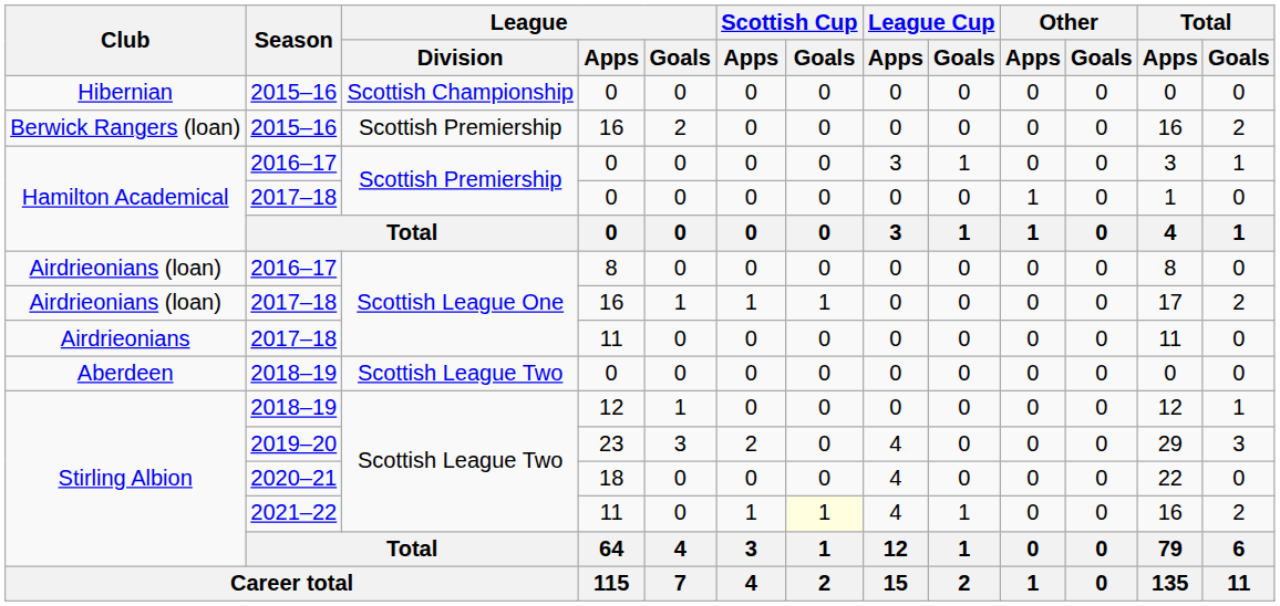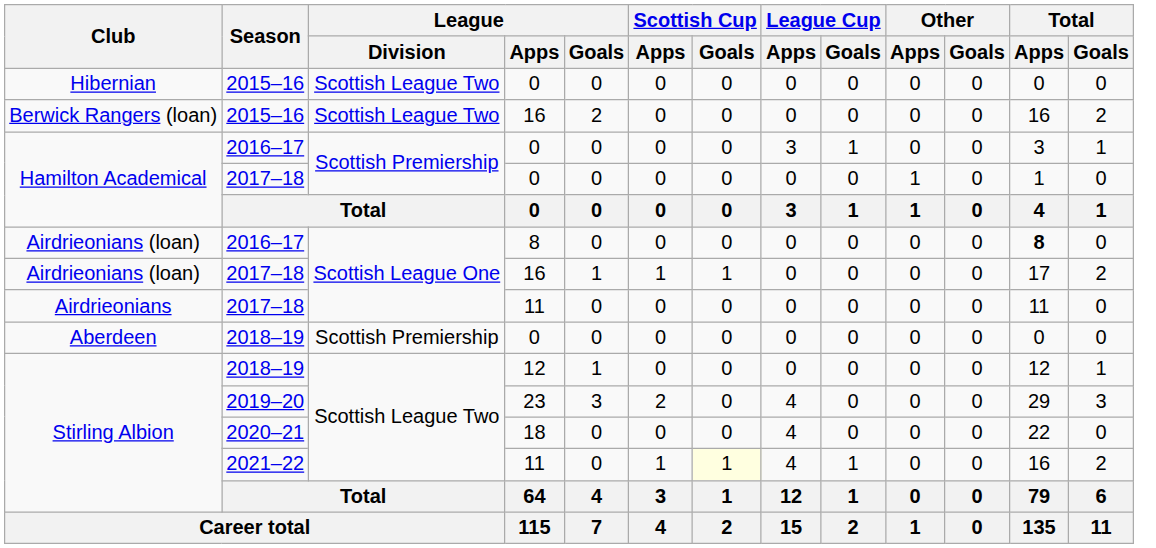 <table class="wikitable" style="text-align: center">
 <tr>
 <th rowspan="2">Club</th>
 <th rowspan="2">Season</th>
 <th colspan="3">League</th>
 <th colspan="2"><a href='#'>Scottish Cup</a></th>
 <th colspan="2"><a href='#'>League Cup</a></th>
 <th colspan="2">Other</th>
 <th colspan="2">Total</th>
 </tr>
 <tr>
 <th>Division</th>
 <th>Apps</th>
 <th>Goals</th>
 <th>Apps</th>
 <th>Goals</th>
 <th>Apps</th>
 <th>Goals</th>
 <th>Apps</th>
 <th>Goals</th>
 <th>Apps</th>
 <th>Goals</th>
 </tr>
 <tr>
 <td><a href='#'>Hibernian</a></td>
 <td><a href='#'>2015–16</a></td>
-<td><a href='#'>Scottish Championship</a></td>
+<td><a href='#'>Scottish League Two</a></td>
 <td>0</td>
 <td>0</td>
 <td>0</td>
 <td>0</td>
 <td>0</td>
 <td>0</td>
 <td>0</td>
 <td>0</td>
 <td>0</td>
 <td>0</td>
 </tr>
 <tr>
 <td><a href='#'>Berwick Rangers</a> (loan)</td>
 <td><a href='#'>2015–16</a></td>
-<td>Scottish Premiership</td>
+<td><a href='#'>Scottish League Two</a></td>
 <td>16</td>
 <td>2</td>
 <td>0</td>
 <td>0</td>
 <td>0</td>
 <td>0</td>
 <td>0</td>
 <td>0</td>
 <td>16</td>
 <td>2</td>
 </tr>
 <tr>
 <td rowspan="3"><a href='#'>Hamilton Academical</a></td>
 <td><a href='#'>2016–17</a></td>
 <td rowspan="2"><a href='#'>Scottish Premiership</a></td>
 <td>0</td>
 <td>0</td>
 <td>0</td>
 <td>0</td>
 <td>3</td>
 <td>1</td>
 <td>0</td>
 <td>0</td>
 <td>3</td>
 <td>1</td>
 </tr>
 <tr>
 <td><a href='#'>2017–18</a></td>
 <td>0</td>
 <td>0</td>
 <td>0</td>
 <td>0</td>
 <td>0</td>
 <td>0</td>
 <td>1</td>
 <td>0</td>
 <td>1</td>
 <td>0</td>
 </tr>
 <tr>
 <th colspan="2">Total</th>
 <th>0</th>
 <th>0</th>
 <th>0</th>
 <th>0</th>
 <th>3</th>
 <th>1</th>
 <th>1</th>
 <th>0</th>
 <th>4</th>
 <th>1</th>
 </tr>
 <tr>
 <td><a href='#'>Airdrieonians</a> (loan)</td>
 <td><a href='#'>2016–17</a></td>
 <td rowspan="3"><a href='#'>Scottish League One</a></td>
 <td>8</td>
 <td>0</td>
 <td>0</td>
 <td>0</td>
 <td>0</td>
 <td>0</td>
 <td>0</td>
 <td>0</td>
-<td>8</td>
+<td><strong>8</strong></td>
 <td>0</td>
 </tr>
 <tr>
 <td><a href='#'>Airdrieonians</a> (loan)</td>
 <td><a href='#'>2017–18</a></td>
 <td>16</td>
 <td>1</td>
 <td>1</td>
 <td>1</td>
 <td>0</td>
 <td>0</td>
 <td>0</td>
 <td>0</td>
 <td>17</td>
 <td>2</td>
 </tr>
 <tr>
 <td><a href='#'>Airdrieonians</a></td>
 <td><a href='#'>2017–18</a></td>
 <td>11</td>
 <td>0</td>
 <td>0</td>
 <td>0</td>
 <td>0</td>
 <td>0</td>
 <td>0</td>
 <td>0</td>
 <td>11</td>
 <td>0</td>
 </tr>
 <tr>
 <td><a href='#'>Aberdeen</a></td>
 <td><a href='#'>2018–19</a></td>
-<td><a href='#'>Scottish League Two</a></td>
+<td>Scottish Premiership</td>
 <td>0</td>
 <td>0</td>
 <td>0</td>
 <td>0</td>
 <td>0</td>
 <td>0</td>
 <td>0</td>
 <td>0</td>
 <td>0</td>
 <td>0</td>
 </tr>
 <tr>
 <td rowspan="5"><a href='#'>Stirling Albion</a></td>
 <td><a href='#'>2018–19</a></td>
 <td rowspan="4">Scottish League Two</td>
 <td>12</td>
 <td>1</td>
 <td>0</td>
 <td>0</td>
 <td>0</td>
 <td>0</td>
 <td>0</td>
 <td>0</td>
 <td>12</td>
 <td>1</td>
 </tr>
 <tr>
 <td><a href='#'>2019–20</a></td>
 <td>23</td>
 <td>3</td>
 <td>2</td>
 <td>0</td>
 <td>4</td>
 <td>0</td>
 <td>0</td>
 <td>0</td>
 <td>29</td>
 <td>3</td>
 </tr>
 <tr>
 <td><a href='#'>2020–21</a></td>
 <td>18</td>
 <td>0</td>
 <td>0</td>
 <td>0</td>
 <td>4</td>
 <td>0</td>
 <td>0</td>
 <td>0</td>
 <td>22</td>
 <td>0</td>
 </tr>
 <tr>
 <td><a href='#'>2021–22</a></td>
 <td>11</td>
 <td>0</td>
 <td>1</td>
 <td style="background: lightyellow;">1</td>
 <td>4</td>
 <td>1</td>
 <td>0</td>
 <td>0</td>
 <td>16</td>
 <td>2</td>
 </tr>
 <tr>
 <th colspan="2">Total</th>
 <th>64</th>
 <th>4</th>
 <th>3</th>
 <th>1</th>
 <th>12</th>
 <th>1</th>
 <th>0</th>
 <th>0</th>
 <th>79</th>
 <th>6</th>
 </tr>
 <tr>
 <th colspan="3">Career total</th>
 <th>115</th>
 <th>7</th>
 <th>4</th>
 <th>2</th>
 <th>15</th>
 <th>2</th>
 <th>1</th>
 <th>0</th>
 <th>135</th>
 <th>11</th>
 </tr>
 </table>
